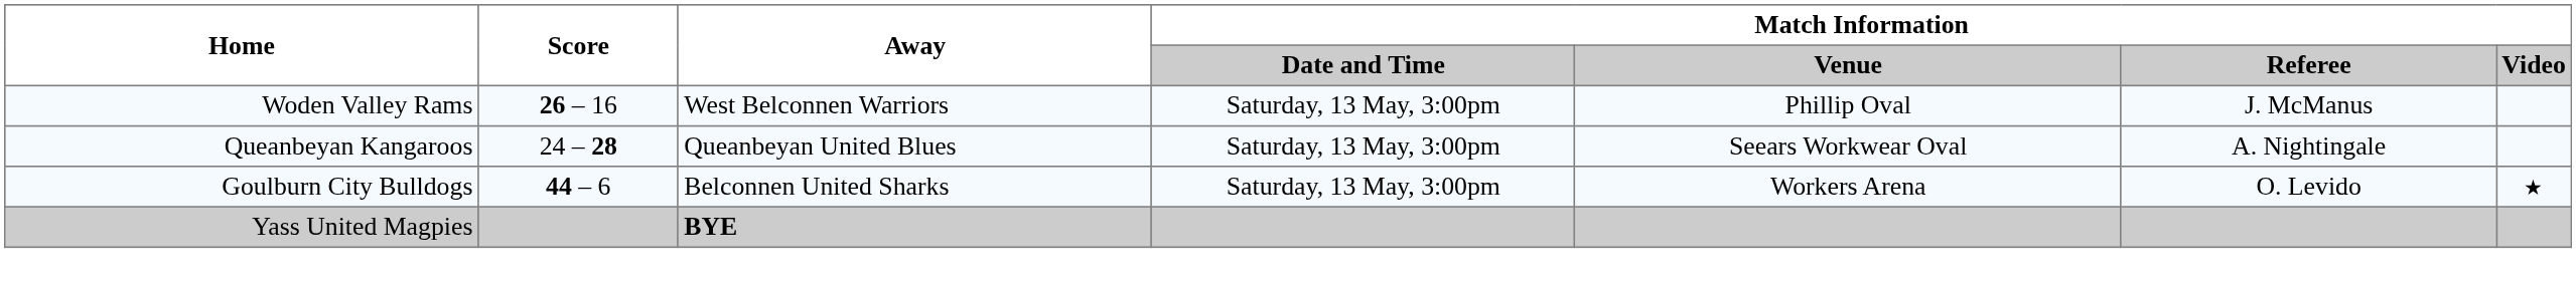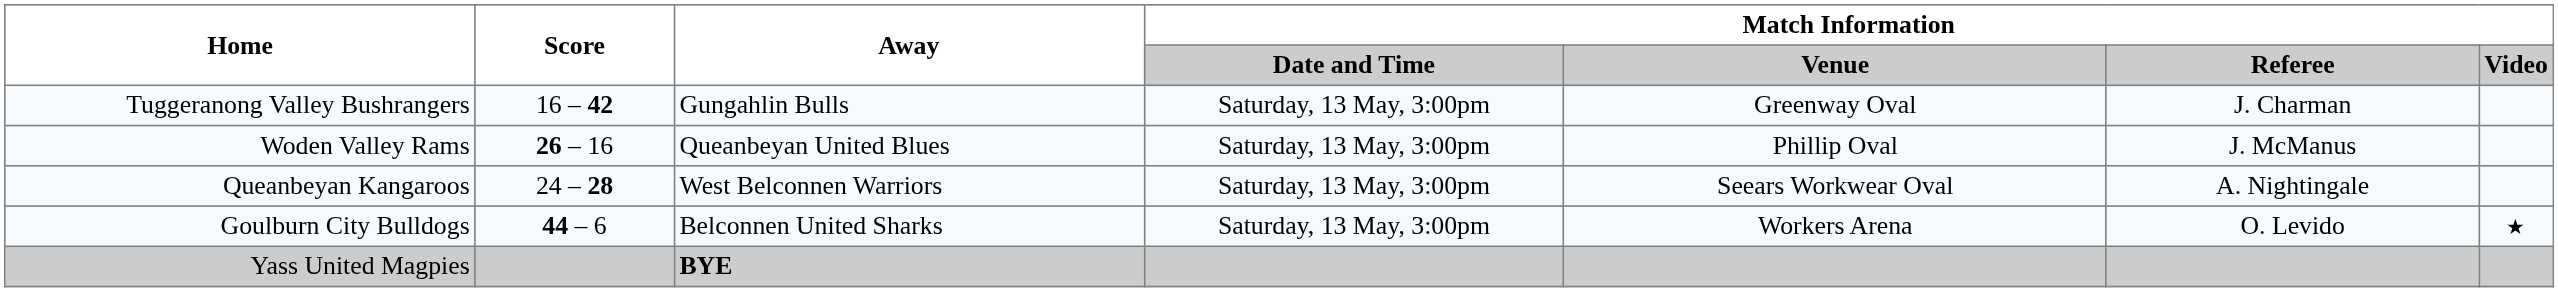 <table border="1" cellpadding="3" cellspacing="0" width="100%" style="border-collapse:collapse;  text-align:center;">
 <tr>
 <th rowspan="2" width="19%">Home</th>
 <th rowspan="2" width="8%">Score</th>
 <th rowspan="2" width="19%">Away</th>
 <th colspan="4">Match Information</th>
 </tr>
 <tr style="background:#CCCCCC">
 <th width="17%">Date and Time</th>
 <th width="22%">Venue</th>
 <th width="50%">Referee</th>
 <th>Video</th>
 </tr>
 <tr style="text-align:center; background:#f5faff;">
+<td align="right">Tuggeranong Valley Bushrangers </td>
+<td>16 – <strong>42</strong></td>
+<td align="left"> Gungahlin Bulls</td>
+<td>Saturday, 13 May, 3:00pm</td>
+<td>Greenway Oval</td>
+<td>J. Charman</td>
+<td></td>
+</tr>
+<tr style="text-align:center; background:#f5faff;">
 <td align="right">Woden Valley Rams </td>
 <td><strong>26</strong> – 16</td>
-<td align="left"> West Belconnen Warriors</td>
+<td align="left"> Queanbeyan United Blues</td>
 <td>Saturday, 13 May, 3:00pm</td>
 <td>Phillip Oval</td>
 <td>J. McManus</td>
 <td></td>
 </tr>
 <tr style="text-align:center; background:#f5faff;">
 <td align="right">Queanbeyan Kangaroos </td>
 <td>24 – <strong>28</strong></td>
-<td align="left"> Queanbeyan United Blues</td>
+<td align="left"> West Belconnen Warriors</td>
 <td>Saturday, 13 May, 3:00pm</td>
 <td>Seears Workwear Oval</td>
 <td>A. Nightingale</td>
 <td></td>
 </tr>
 <tr style="text-align:center; background:#f5faff;">
 <td align="right">Goulburn City Bulldogs </td>
 <td><strong>44</strong> – 6</td>
 <td align="left"> Belconnen United Sharks</td>
 <td>Saturday, 13 May, 3:00pm</td>
 <td>Workers Arena</td>
 <td>O. Levido</td>
 <td><small>★</small></td>
 </tr>
 <tr style="text-align:center; background:#CCCCCC;">
 <td align="right">Yass United Magpies </td>
 <td></td>
 <td align="left"><strong>BYE</strong></td>
 <td></td>
 <td></td>
 <td></td>
 <td></td>
 </tr>
 </table>
